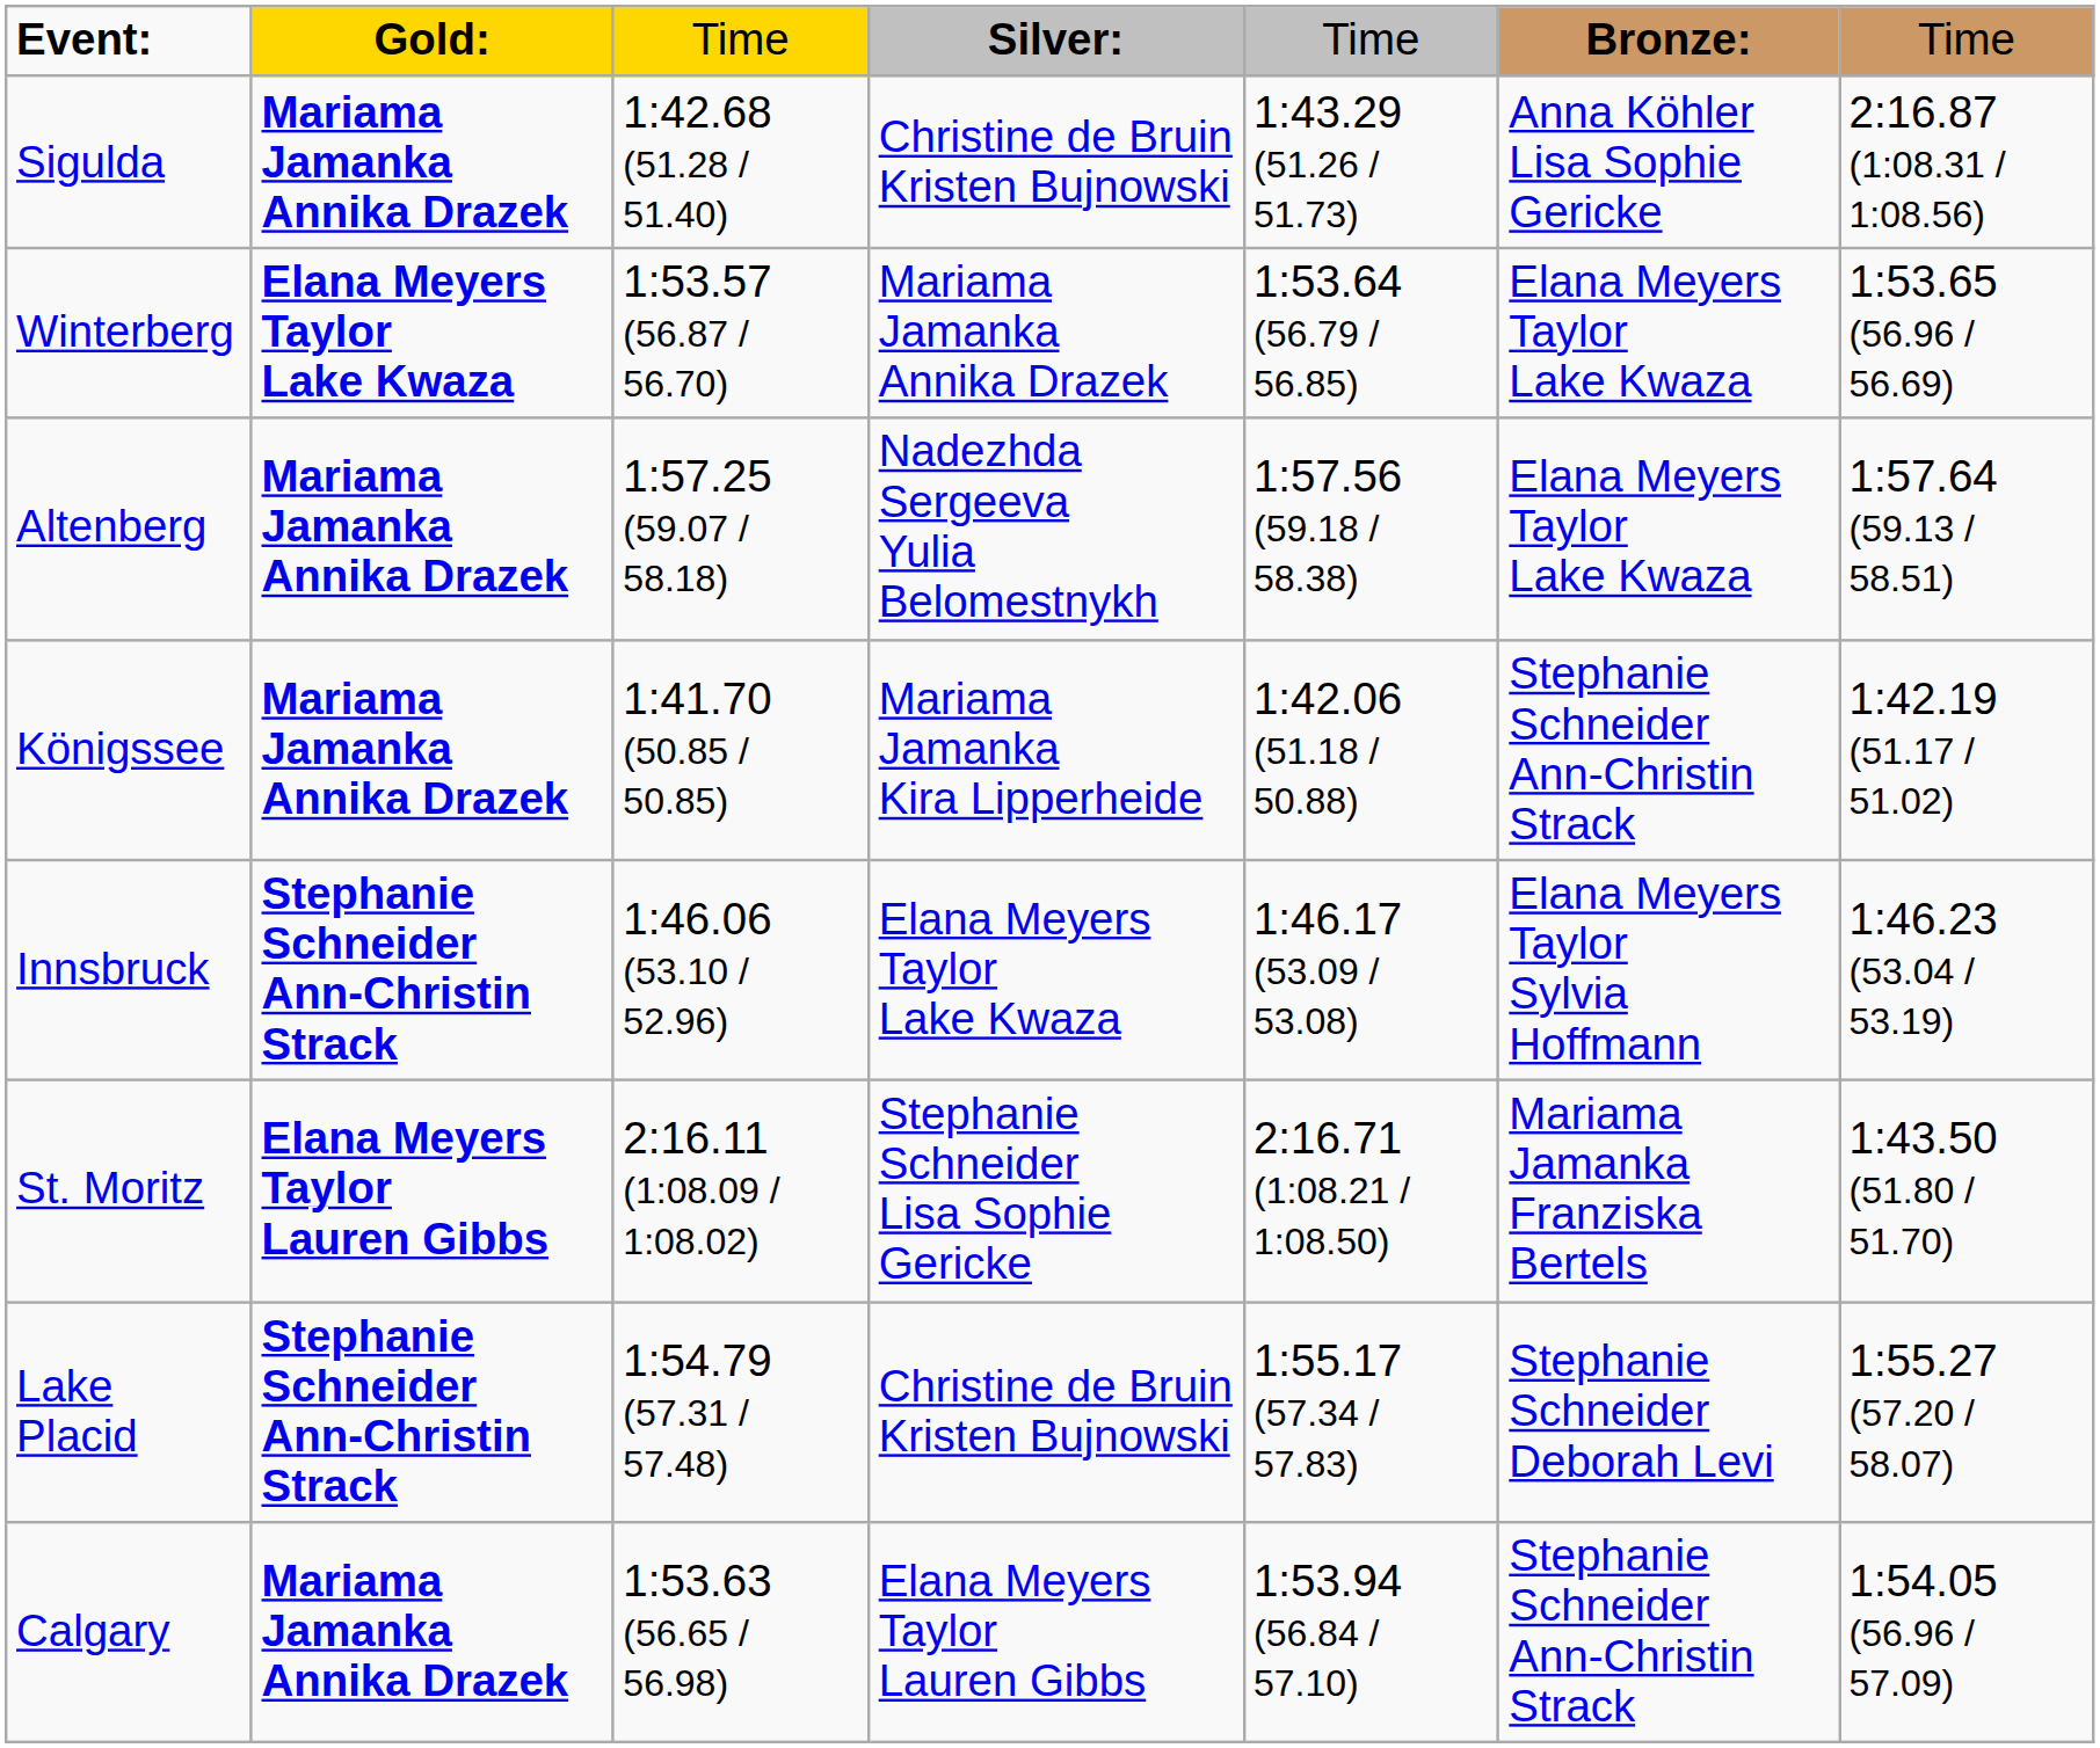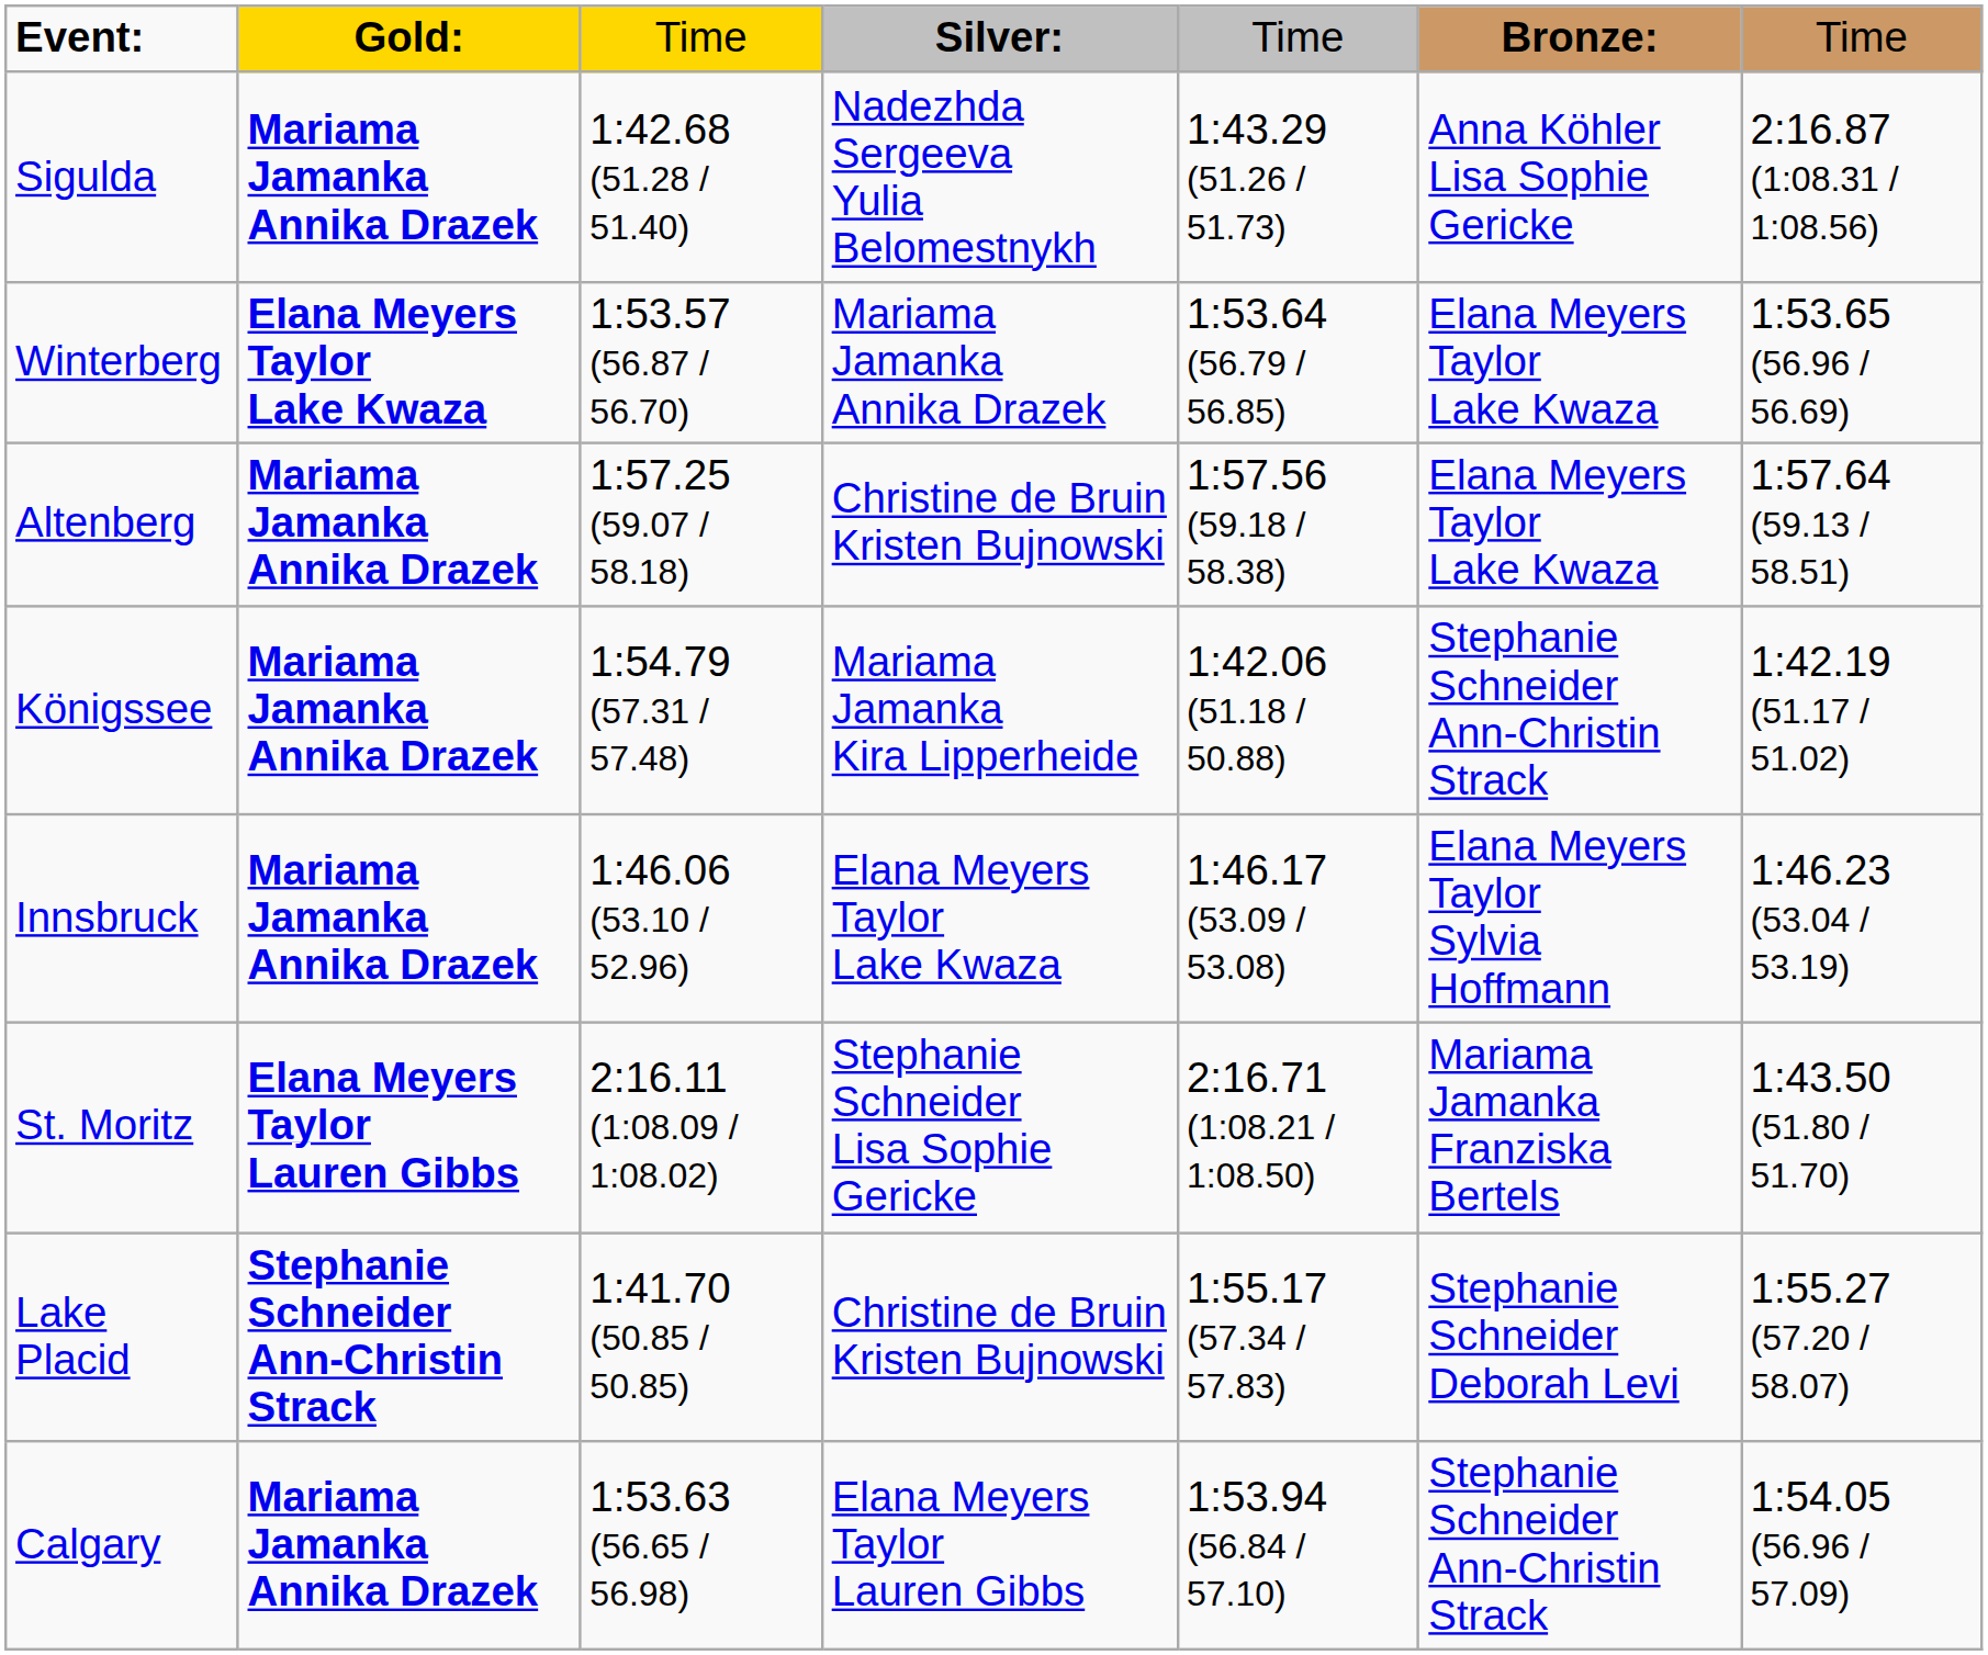 <table class="wikitable" style="width:85%;">
 <tr>
 <td><strong>Event:</strong></td>
 <td style="text-align:center; background:gold;"><strong>Gold:</strong></td>
 <td style="text-align:center; background:gold;">Time</td>
 <td style="text-align:center; background:silver;"><strong>Silver:</strong></td>
 <td style="text-align:center; background:silver;">Time</td>
 <td style="text-align:center; background:#c96;"><strong>Bronze:</strong></td>
 <td style="text-align:center; background:#c96;">Time</td>
 </tr>
 <tr>
 <td> <a href='#'>Sigulda</a></td>
 <td><strong><a href='#'>Mariama Jamanka</a><br><a href='#'>Annika Drazek</a><br><small></small></strong></td>
 <td>1:42.68<br><small>(51.28 / 51.40)</small></td>
-<td><a href='#'>Christine de Bruin</a><br><a href='#'>Kristen Bujnowski</a><br><small></small></td>
+<td><a href='#'>Nadezhda Sergeeva</a><br><a href='#'>Yulia Belomestnykh</a><br><small></small></td>
 <td>1:43.29<br><small>(51.26 / 51.73)</small></td>
 <td><a href='#'>Anna Köhler</a><br><a href='#'>Lisa Sophie Gericke</a><br><small></small></td>
 <td>2:16.87<br><small>(1:08.31 / 1:08.56)</small></td>
 </tr>
 <tr>
 <td> <a href='#'>Winterberg</a></td>
 <td><strong><a href='#'>Elana Meyers Taylor</a><br><a href='#'>Lake Kwaza</a><br><small></small></strong></td>
 <td>1:53.57<br><small>(56.87 / 56.70)</small></td>
 <td><a href='#'>Mariama Jamanka</a><br><a href='#'>Annika Drazek</a><br><small></small></td>
 <td>1:53.64<br><small>(56.79 / 56.85)</small></td>
 <td><a href='#'>Elana Meyers Taylor</a><br><a href='#'>Lake Kwaza</a><br><small></small></td>
 <td>1:53.65<br><small>(56.96 / 56.69)</small></td>
 </tr>
 <tr>
 <td> <a href='#'>Altenberg</a></td>
 <td><strong><a href='#'>Mariama Jamanka</a><br><a href='#'>Annika Drazek</a><br><small></small></strong></td>
 <td>1:57.25<br><small>(59.07 / 58.18)</small></td>
-<td><a href='#'>Nadezhda Sergeeva</a><br><a href='#'>Yulia Belomestnykh</a><br><small></small></td>
+<td><a href='#'>Christine de Bruin</a><br><a href='#'>Kristen Bujnowski</a><br><small></small></td>
 <td>1:57.56<br><small>(59.18 / 58.38)</small></td>
 <td><a href='#'>Elana Meyers Taylor</a><br><a href='#'>Lake Kwaza</a><br><small></small></td>
 <td>1:57.64<br><small>(59.13 / 58.51)</small></td>
 </tr>
 <tr>
 <td> <a href='#'>Königssee</a></td>
 <td><strong><a href='#'>Mariama Jamanka</a><br><a href='#'>Annika Drazek</a><br><small></small></strong></td>
-<td>1:41.70<br><small>(50.85 / 50.85)</small></td>
+<td>1:54.79<br><small>(57.31 / 57.48)</small></td>
 <td><a href='#'>Mariama Jamanka</a><br><a href='#'>Kira Lipperheide</a><br><small></small></td>
 <td>1:42.06<br><small>(51.18 / 50.88)</small></td>
 <td><a href='#'>Stephanie Schneider</a><br><a href='#'>Ann-Christin Strack</a><br><small></small></td>
 <td>1:42.19<br><small>(51.17 / 51.02)</small></td>
 </tr>
 <tr>
 <td> <a href='#'>Innsbruck</a></td>
-<td><strong><a href='#'>Stephanie Schneider</a><br><a href='#'>Ann-Christin Strack</a><br><small></small></strong></td>
+<td><strong><a href='#'>Mariama Jamanka</a><br><a href='#'>Annika Drazek</a><br><small></small></strong></td>
 <td>1:46.06<br><small>(53.10 / 52.96)</small></td>
 <td><a href='#'>Elana Meyers Taylor</a><br><a href='#'>Lake Kwaza</a><br><small></small></td>
 <td>1:46.17<br><small>(53.09 / 53.08)</small></td>
 <td><a href='#'>Elana Meyers Taylor</a><br><a href='#'>Sylvia Hoffmann</a><br><small></small></td>
 <td>1:46.23<br><small>(53.04 / 53.19)</small></td>
 </tr>
 <tr>
 <td> <a href='#'>St. Moritz</a></td>
 <td><strong><a href='#'>Elana Meyers Taylor</a><br><a href='#'>Lauren Gibbs</a><br><small></small></strong></td>
 <td>2:16.11<br><small>(1:08.09 / 1:08.02)</small></td>
 <td><a href='#'>Stephanie Schneider</a><br><a href='#'>Lisa Sophie Gericke</a><br><small></small></td>
 <td>2:16.71<br><small>(1:08.21 / 1:08.50)</small></td>
 <td><a href='#'>Mariama Jamanka</a><br><a href='#'>Franziska Bertels</a><br><small></small></td>
 <td>1:43.50<br><small>(51.80 / 51.70)</small></td>
 </tr>
 <tr>
 <td> <a href='#'>Lake Placid</a></td>
 <td><strong><a href='#'>Stephanie Schneider</a><br><a href='#'>Ann-Christin Strack</a><br><small></small></strong></td>
-<td>1:54.79<br><small>(57.31 / 57.48)</small></td>
+<td>1:41.70<br><small>(50.85 / 50.85)</small></td>
 <td><a href='#'>Christine de Bruin</a><br><a href='#'>Kristen Bujnowski</a><br><small></small></td>
 <td>1:55.17<br><small>(57.34 / 57.83)</small></td>
 <td><a href='#'>Stephanie Schneider</a><br><a href='#'>Deborah Levi</a><br><small></small></td>
 <td>1:55.27<br><small>(57.20 / 58.07)</small></td>
 </tr>
 <tr>
 <td> <a href='#'>Calgary</a></td>
 <td><strong><a href='#'>Mariama Jamanka</a><br><a href='#'>Annika Drazek</a><br><small></small></strong></td>
 <td>1:53.63<br><small>(56.65 / 56.98)</small></td>
 <td><a href='#'>Elana Meyers Taylor</a><br><a href='#'>Lauren Gibbs</a><br><small></small></td>
 <td>1:53.94<br><small>(56.84 / 57.10)</small></td>
 <td><a href='#'>Stephanie Schneider</a><br><a href='#'>Ann-Christin Strack</a><br><small></small></td>
 <td>1:54.05<br><small>(56.96 / 57.09)</small></td>
 </tr>
 </table>
